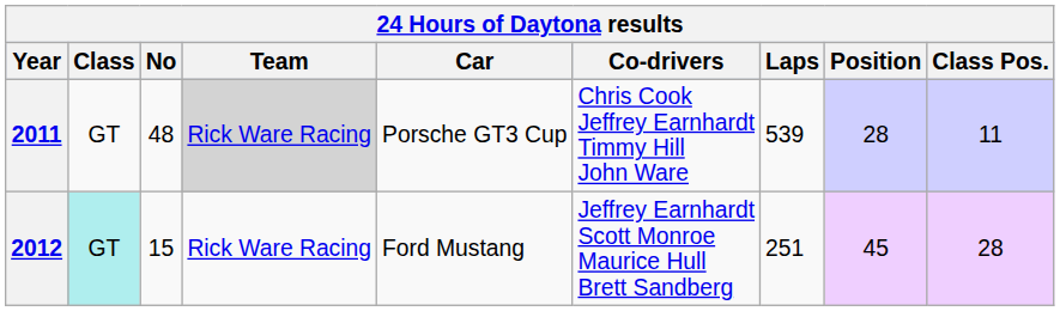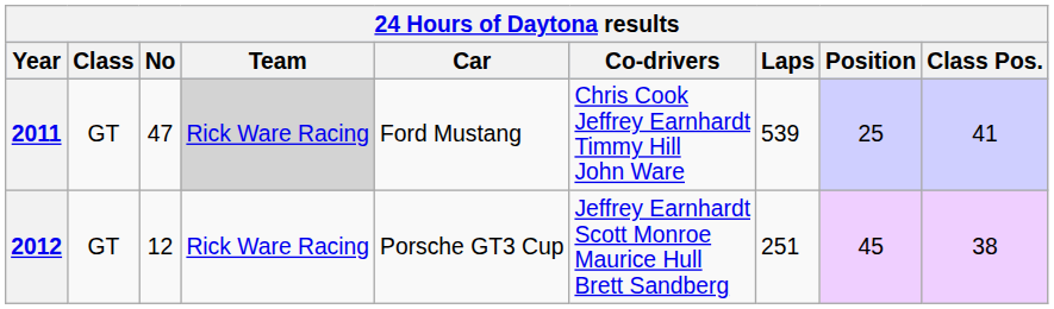 <table class="wikitable" style="font-size:90%">
 <tr>
 <th colspan=45><a href='#'>24 Hours of Daytona</a> results</th>
 </tr>
 <tr style="background:#abbbdd;">
 <th>Year</th>
 <th>Class</th>
 <th>No</th>
 <th>Team</th>
 <th>Car</th>
 <th>Co-drivers</th>
 <th>Laps</th>
 <th>Position</th>
 <th>Class Pos.</th>
 </tr>
 <tr>
 <th><a href='#'>2011</a></th>
 <td align=center>GT</td>
-<td align=center>48</td>
+<td align=center>47</td>
 <td style="background: lightgrey;"> <a href='#'>Rick Ware Racing</a></td>
-<td>Porsche GT3 Cup</td>
+<td>Ford Mustang</td>
 <td> <a href='#'>Chris Cook</a><br> <a href='#'>Jeffrey Earnhardt</a><br> <a href='#'>Timmy Hill</a><br> <a href='#'>John Ware</a></td>
 <td>539</td>
-<td style="background:#cfcfff; text-align:center;">28</td>
-<td style="background:#cfcfff; text-align:center;">11</td>
+<td style="background:#cfcfff; text-align:center;">25</td>
+<td style="background:#cfcfff; text-align:center;">41</td>
 </tr>
 <tr>
 <th><a href='#'>2012</a></th>
-<td align=center style="background: paleturquoise;">GT</td>
-<td align=center>15</td>
+<td align=center>GT</td>
+<td align=center>12</td>
 <td> <a href='#'>Rick Ware Racing</a></td>
-<td>Ford Mustang</td>
+<td>Porsche GT3 Cup</td>
 <td> <a href='#'>Jeffrey Earnhardt</a><br> <a href='#'>Scott Monroe</a><br> <a href='#'>Maurice Hull</a><br> <a href='#'>Brett Sandberg</a></td>
 <td>251</td>
 <td style="background:#efcfff; text-align:center;">45 </td>
-<td style="background:#efcfff; text-align:center;">28 </td>
+<td style="background:#efcfff; text-align:center;">38 </td>
 </tr>
 </table>
